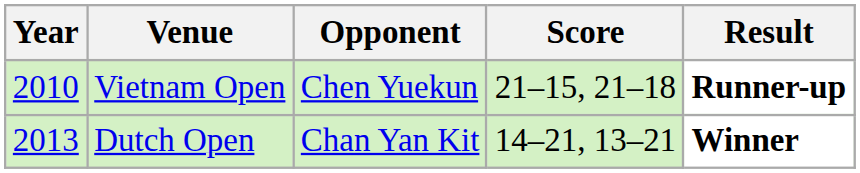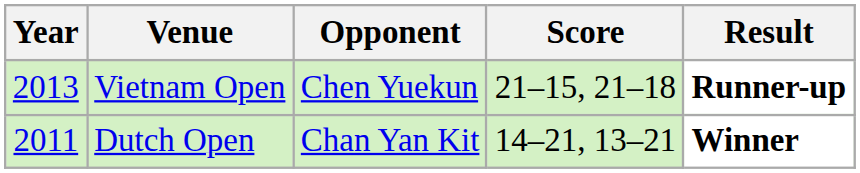 <table class="sortable wikitable" style="font-size: 90%;">
 <tr>
 <th>Year</th>
 <th>Venue</th>
 <th>Opponent</th>
 <th>Score</th>
 <th>Result</th>
 </tr>
 <tr style="background:#D4F1C5">
-<td align="center"><a href='#'>2010</a></td>
+<td align="center"><a href='#'>2013</a></td>
 <td align="left"><a href='#'>Vietnam Open</a></td>
 <td align="left"> <a href='#'>Chen Yuekun</a></td>
 <td align="left">21–15, 21–18</td>
 <td style="text-align:left; background:white"> <strong>Runner-up</strong></td>
 </tr>
 <tr style="background:#D4F1C5">
-<td align="center"><a href='#'>2013</a></td>
+<td align="center"><a href='#'>2011</a></td>
 <td align="left"><a href='#'>Dutch Open</a></td>
 <td align="left"> <a href='#'>Chan Yan Kit</a></td>
 <td align="left">14–21, 13–21</td>
 <td style="text-align:left; background:white"> <strong>Winner</strong></td>
 </tr>
 </table>
